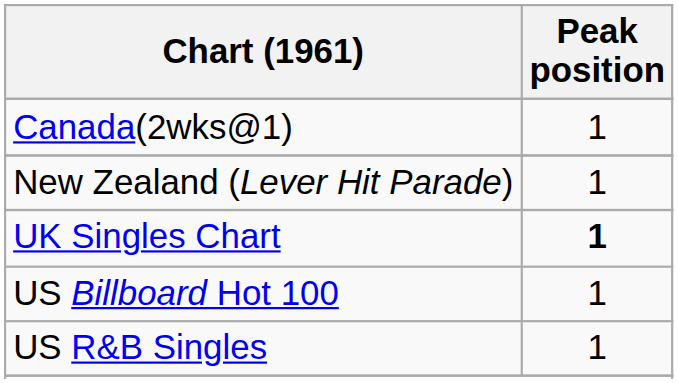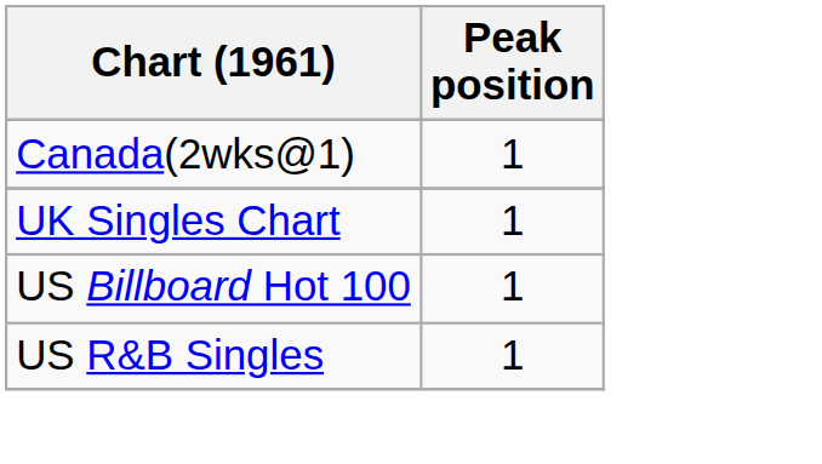 <table class="wikitable sortable">
 <tr>
 <th>Chart (1961)</th>
 <th>Peak<br>position</th>
 </tr>
 <tr>
 </tr>
 <tr>
 </tr>
 <tr>
 <td><a href='#'>Canada</a>(2wks@1)</td>
 <td style="text-align:center;">1</td>
 </tr>
 <tr>
 </tr>
 <tr>
-<td>New Zealand (<em>Lever Hit Parade</em>)</td>
-<td align="center">1</td>
-</tr>
-<tr>
 </tr>
 <tr>
 <td><a href='#'>UK Singles Chart</a></td>
-<td style="text-align:center;"><strong>1</strong></td>
+<td style="text-align:center;">1</td>
 </tr>
 <tr>
 <td>US <a href='#'><em>Billboard</em> Hot 100</a></td>
 <td style="text-align:center;">1</td>
 </tr>
 <tr>
 <td>US <a href='#'>R&B Singles</a></td>
 <td style="text-align:center;">1</td>
 </tr>
 <tr>
 </tr>
 <tr>
 </tr>
 </table>
